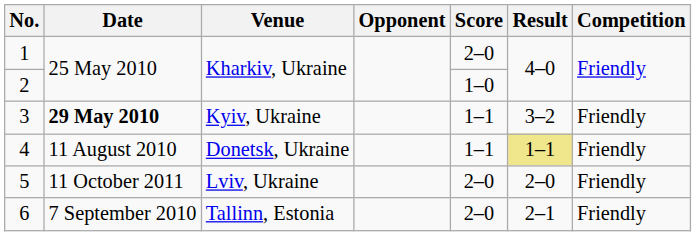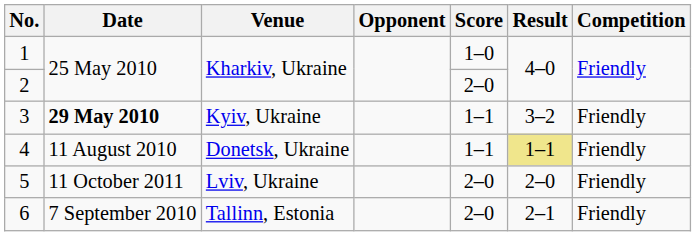 <table class="wikitable sortable">
 <tr>
 <th scope="col">No.</th>
 <th scope="col">Date</th>
 <th scope="col">Venue</th>
 <th scope="col">Opponent</th>
 <th scope="col">Score</th>
 <th scope="col">Result</th>
 <th scope="col">Competition</th>
 </tr>
 <tr>
 <td align="center">1</td>
 <td rowspan="2">25 May 2010</td>
 <td rowspan="2"><a href='#'>Kharkiv</a>, Ukraine</td>
 <td rowspan="2"></td>
-<td align="center">2–0</td>
+<td align="center">1–0</td>
 <td rowspan="2" style="text-align:center">4–0</td>
 <td rowspan="2"><a href='#'>Friendly</a></td>
 </tr>
 <tr>
 <td align="center">2</td>
-<td align="center">1–0</td>
+<td align="center">2–0</td>
 </tr>
 <tr>
 <td align="center">3</td>
 <td><strong>29 May 2010</strong></td>
 <td><a href='#'>Kyiv</a>, Ukraine</td>
 <td></td>
 <td align="center">1–1</td>
 <td align="center">3–2</td>
 <td>Friendly</td>
 </tr>
 <tr>
 <td align="center">4</td>
 <td>11 August 2010</td>
 <td><a href='#'>Donetsk</a>, Ukraine</td>
 <td></td>
 <td align="center">1–1</td>
 <td align="center" style="background: khaki;">1–1</td>
 <td>Friendly</td>
 </tr>
 <tr>
 <td align="center">5</td>
 <td>11 October 2011</td>
 <td><a href='#'>Lviv</a>, Ukraine</td>
 <td></td>
 <td align="center">2–0</td>
 <td align="center">2–0</td>
 <td>Friendly</td>
 </tr>
 <tr>
 <td align="center">6</td>
 <td>7 September 2010</td>
 <td><a href='#'>Tallinn</a>, Estonia</td>
 <td></td>
 <td align="center">2–0</td>
 <td align="center">2–1</td>
 <td>Friendly</td>
 </tr>
 </table>
